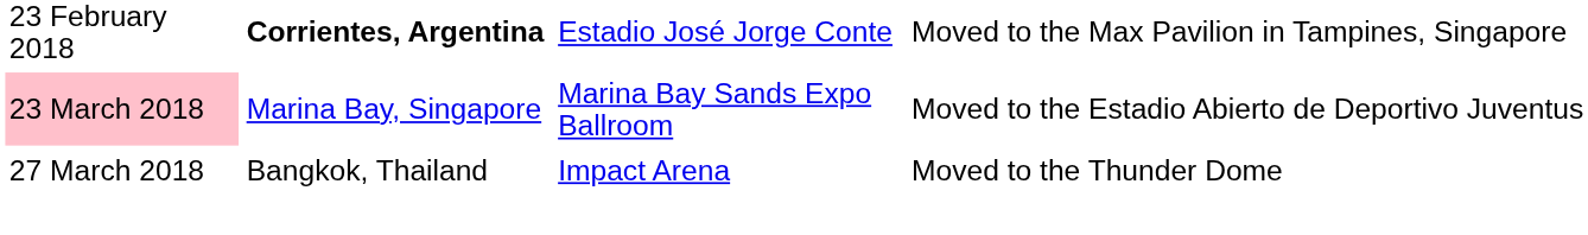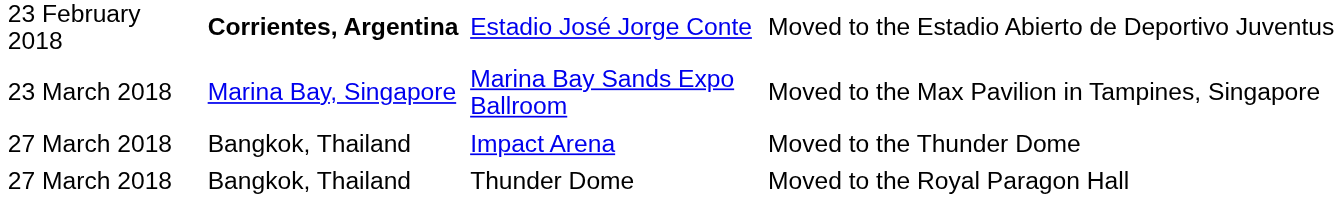 <table cellpadding="2" style="border:0 solid darkgrey; font-size:90%">
 <tr>
 <th style="width:150px;"></th>
 <th style="width:200px;"></th>
 <th style="width:250px;"></th>
 <th style="width:700px;"></th>
 </tr>
 <tr border="0">
 </tr>
 <tr>
 <td>23 February 2018</td>
 <td><strong>Corrientes, Argentina</strong></td>
 <td><a href='#'>Estadio José Jorge Conte</a></td>
-<td>Moved to the Max Pavilion in Tampines, Singapore</td>
+<td>Moved to the Estadio Abierto de Deportivo Juventus</td>
 </tr>
 <tr>
-<td style="background: pink;">23 March 2018</td>
+<td>23 March 2018</td>
 <td><a href='#'>Marina Bay, Singapore</a></td>
 <td><a href='#'>Marina Bay Sands Expo Ballroom</a></td>
-<td>Moved to the Estadio Abierto de Deportivo Juventus</td>
+<td>Moved to the Max Pavilion in Tampines, Singapore</td>
 </tr>
 <tr>
 <td>27 March 2018</td>
 <td>Bangkok, Thailand</td>
 <td><a href='#'>Impact Arena</a></td>
 <td>Moved to the Thunder Dome</td>
 </tr>
 <tr>
+<td>27 March 2018</td>
+<td>Bangkok, Thailand</td>
+<td>Thunder Dome</td>
+<td>Moved to the Royal Paragon Hall</td>
+</tr>
+<tr>
 </tr>
 </table>
